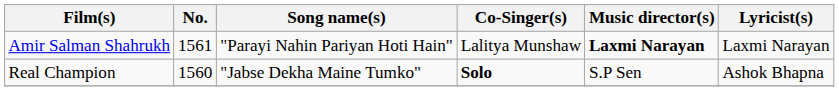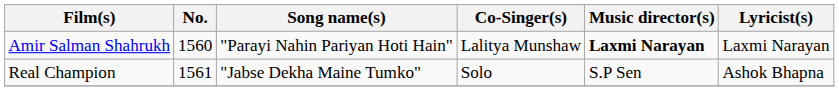 <table class="wikitable sortable">
 <tr>
 <th>Film(s)</th>
 <th>No.</th>
 <th>Song name(s)</th>
 <th>Co-Singer(s)</th>
 <th>Music director(s)</th>
 <th>Lyricist(s)</th>
 </tr>
 <tr>
 <td><a href='#'>Amir Salman Shahrukh</a></td>
-<td>1561</td>
+<td>1560</td>
 <td>"Parayi Nahin Pariyan Hoti Hain"</td>
 <td>Lalitya Munshaw</td>
 <td><strong>Laxmi Narayan</strong></td>
 <td>Laxmi Narayan</td>
 </tr>
 <tr>
 <td>Real Champion</td>
-<td>1560</td>
+<td>1561</td>
 <td>"Jabse Dekha Maine Tumko"</td>
-<td><strong>Solo</strong></td>
+<td>Solo</td>
 <td>S.P Sen</td>
 <td>Ashok Bhapna</td>
 </tr>
 <tr>
 </tr>
 </table>
